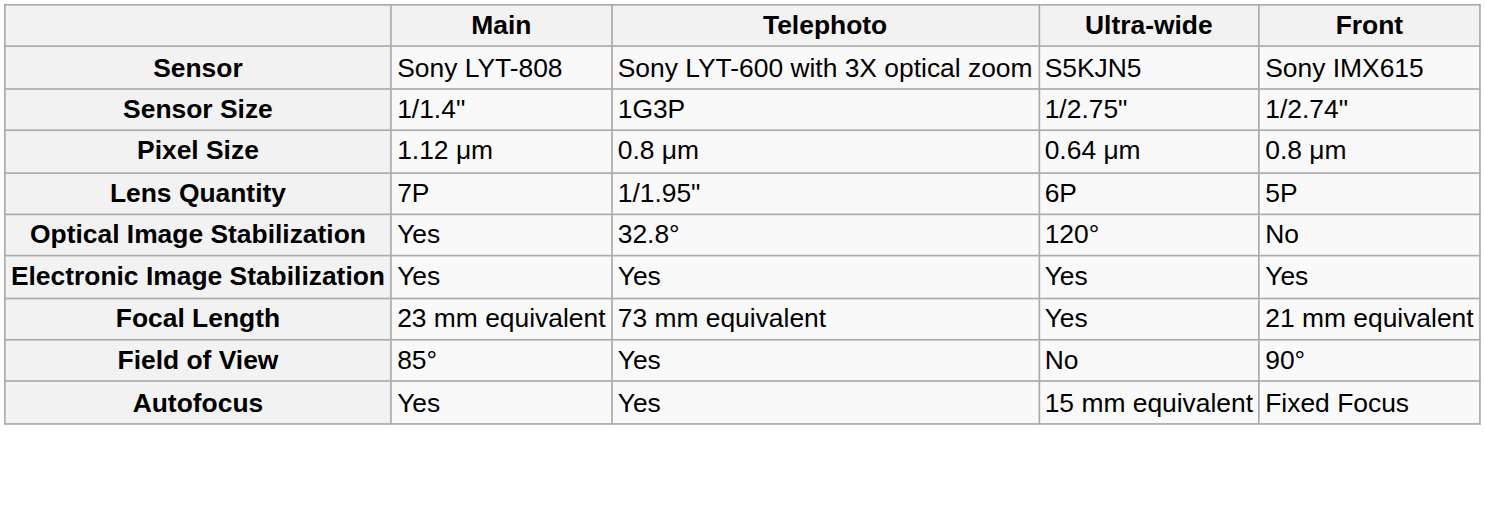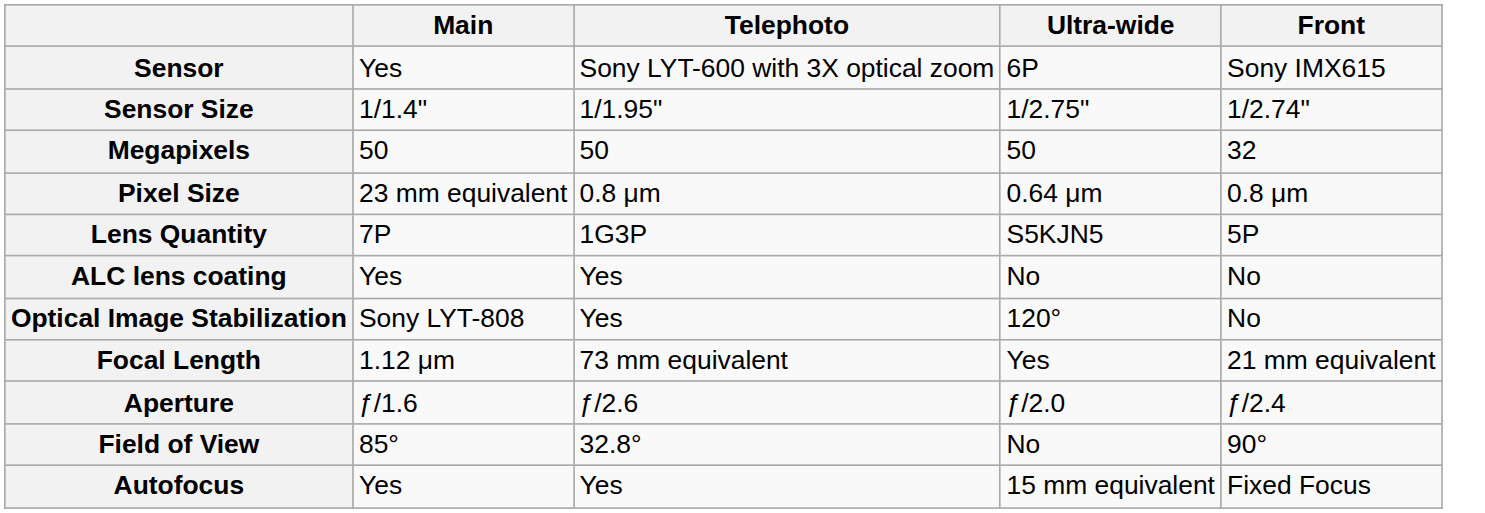 <table class="wikitable">
 <tr>
 <th></th>
 <th>Main</th>
 <th>Telephoto</th>
 <th>Ultra-wide</th>
 <th>Front</th>
 </tr>
 <tr>
 <th>Sensor</th>
-<td>Sony LYT-808</td>
+<td>Yes</td>
 <td>Sony LYT-600 with 3X optical zoom</td>
-<td>S5KJN5</td>
+<td>6P</td>
 <td>Sony IMX615</td>
 </tr>
 <tr>
 <th>Sensor Size</th>
 <td>1/1.4"</td>
-<td>1G3P</td>
+<td>1/1.95"</td>
 <td>1/2.75"</td>
 <td>1/2.74"</td>
 </tr>
 <tr>
+<th>Megapixels</th>
+<td>50</td>
+<td>50</td>
+<td>50</td>
+<td>32</td>
+</tr>
+<tr>
 <th>Pixel Size</th>
-<td>1.12 μm</td>
+<td>23 mm equivalent</td>
 <td>0.8 μm</td>
 <td>0.64 μm</td>
 <td>0.8 μm</td>
 </tr>
 <tr>
 <th>Lens Quantity</th>
 <td>7P</td>
-<td>1/1.95"</td>
-<td>6P</td>
+<td>1G3P</td>
+<td>S5KJN5</td>
 <td>5P</td>
 </tr>
 <tr>
+<th>ALC lens coating</th>
+<td>Yes</td>
+<td>Yes</td>
+<td>No</td>
+<td>No</td>
+</tr>
+<tr>
 <th>Optical Image Stabilization</th>
+<td>Sony LYT-808</td>
 <td>Yes</td>
-<td>32.8°</td>
 <td>120°</td>
 <td>No</td>
 </tr>
 <tr>
-<th>Electronic Image Stabilization</th>
-<td>Yes</td>
-<td>Yes</td>
-<td>Yes</td>
-<td>Yes</td>
-</tr>
-<tr>
 <th>Focal Length</th>
-<td>23 mm equivalent</td>
+<td>1.12 μm</td>
 <td>73 mm equivalent</td>
 <td>Yes</td>
 <td>21 mm equivalent</td>
 </tr>
 <tr>
+<th>Aperture</th>
+<td>ƒ/1.6</td>
+<td>ƒ/2.6</td>
+<td>ƒ/2.0</td>
+<td>ƒ/2.4</td>
+</tr>
+<tr>
 <th>Field of View</th>
 <td>85°</td>
-<td>Yes</td>
+<td>32.8°</td>
 <td>No</td>
 <td>90°</td>
 </tr>
 <tr>
 <th>Autofocus</th>
 <td>Yes</td>
 <td>Yes</td>
 <td>15 mm equivalent</td>
 <td>Fixed Focus</td>
 </tr>
 </table>
